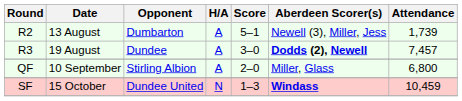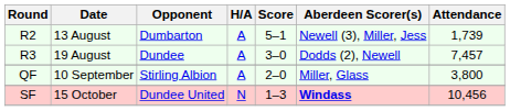 <table class="wikitable" style="text-align:center">
 <tr>
 <th>Round</th>
 <th>Date</th>
 <th>Opponent</th>
 <th>H/A</th>
 <th>Score</th>
 <th>Aberdeen Scorer(s)</th>
 <th>Attendance</th>
 </tr>
 <tr bgcolor=#EEFFEE>
 <td>R2</td>
 <td align=left>13 August</td>
 <td align=left><a href='#'>Dumbarton</a></td>
 <td><a href='#'>A</a></td>
 <td>5–1</td>
 <td align=left><a href='#'>Newell</a> (3), <a href='#'>Miller</a>, <a href='#'>Jess</a></td>
 <td>1,739</td>
 </tr>
 <tr bgcolor=#EEFFEE>
 <td>R3</td>
 <td align=left>19 August</td>
 <td align=left><a href='#'>Dundee</a></td>
 <td><a href='#'>A</a></td>
 <td>3–0</td>
-<td align=left><strong><a href='#'>Dodds</a> (2), <a href='#'>Newell</a></strong></td>
+<td align=left><a href='#'>Dodds</a> (2), <a href='#'>Newell</a></td>
 <td>7,457</td>
 </tr>
 <tr>
 </tr>
 <tr bgcolor=#EEFFEE>
 <td>QF</td>
 <td align=left>10 September</td>
 <td align=left><a href='#'>Stirling Albion</a></td>
 <td><a href='#'>A</a></td>
 <td>2–0</td>
 <td align=left><a href='#'>Miller</a>, <a href='#'>Glass</a></td>
-<td>6,800</td>
+<td>3,800</td>
 </tr>
 <tr>
 </tr>
 <tr bgcolor=#FFCCCC>
 <td>SF</td>
 <td align=left>15 October</td>
 <td align=left><a href='#'>Dundee United</a></td>
 <td><a href='#'>N</a></td>
 <td>1–3</td>
 <td align=left><strong><a href='#'>Windass</a></strong></td>
-<td>10,459</td>
+<td>10,456</td>
 </tr>
 <tr>
 </tr>
 </table>
